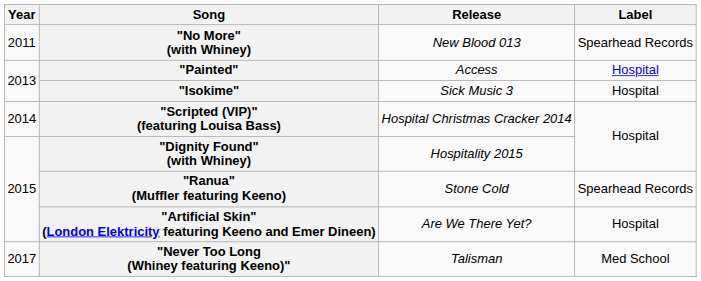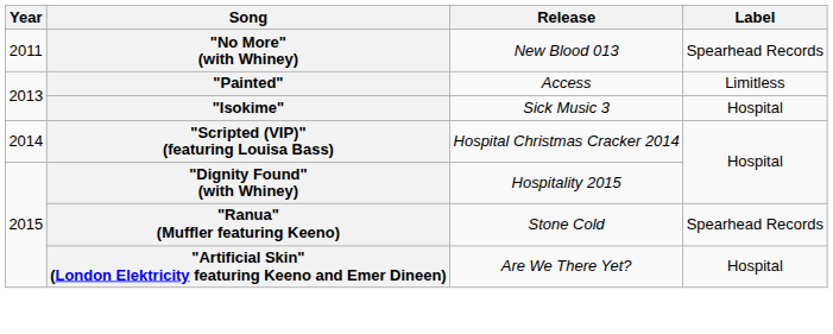 <table class="wikitable plainrowheaders" style="text-align:center;">
 <tr>
 <th scope="col">Year</th>
 <th scope="col">Song</th>
 <th scope="col">Release</th>
 <th scope="col">Label</th>
 </tr>
 <tr>
 <td>2011</td>
 <th scope="row">"No More"<br><span>(with Whiney)</span></th>
 <td><em>New Blood 013</em></td>
 <td>Spearhead Records</td>
 </tr>
 <tr>
 <td rowspan="2">2013</td>
 <th scope="row">"Painted"</th>
 <td><em>Access</em></td>
-<td><a href='#'>Hospital</a></td>
+<td>Limitless</td>
 </tr>
 <tr>
 <th scope="row">"Isokime"</th>
 <td><em>Sick Music 3</em></td>
 <td>Hospital</td>
 </tr>
 <tr>
 <td>2014</td>
 <th scope="row">"Scripted (VIP)"<br><span>(featuring Louisa Bass)</span></th>
 <td><em>Hospital Christmas Cracker 2014</em></td>
 <td rowspan="2">Hospital</td>
 </tr>
 <tr>
 <td rowspan="3">2015</td>
 <th scope="row">"Dignity Found"<br><span>(with Whiney)</span></th>
 <td><em>Hospitality 2015</em></td>
 </tr>
 <tr>
 <th scope="row">"Ranua"<br><span>(Muffler featuring <strong>Keeno</strong>)</span></th>
 <td><em>Stone Cold</em></td>
 <td>Spearhead Records</td>
 </tr>
 <tr>
 <th scope="row">"Artificial Skin"<br><span>(<a href='#'>London Elektricity</a> featuring <strong>Keeno</strong> and Emer Dineen)</span></th>
 <td><em>Are We There Yet?</em></td>
 <td>Hospital</td>
 </tr>
-<tr>
-<td>2017</td>
-<th scope="row">"Never Too Long <br><span>(Whiney featuring <strong>Keeno</strong>)</span>"</th>
-<td><em>Talisman</em></td>
-<td>Med School</td>
-</tr>
 </table>
